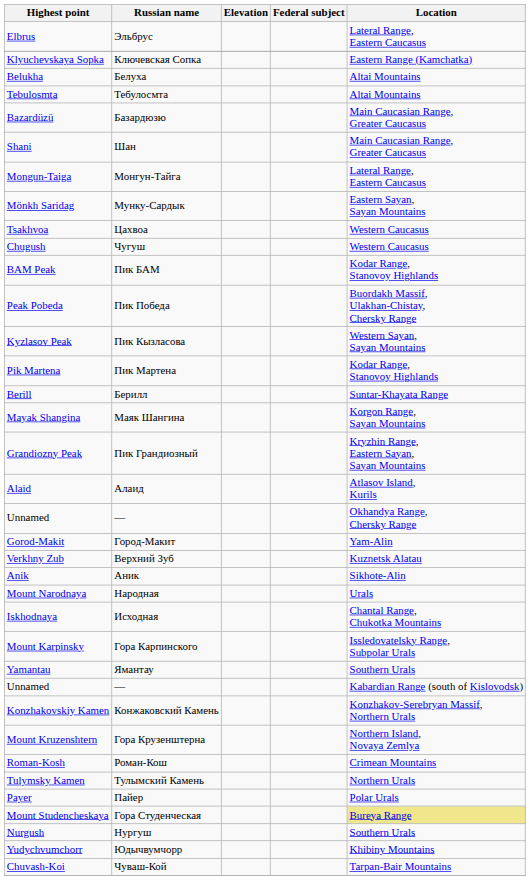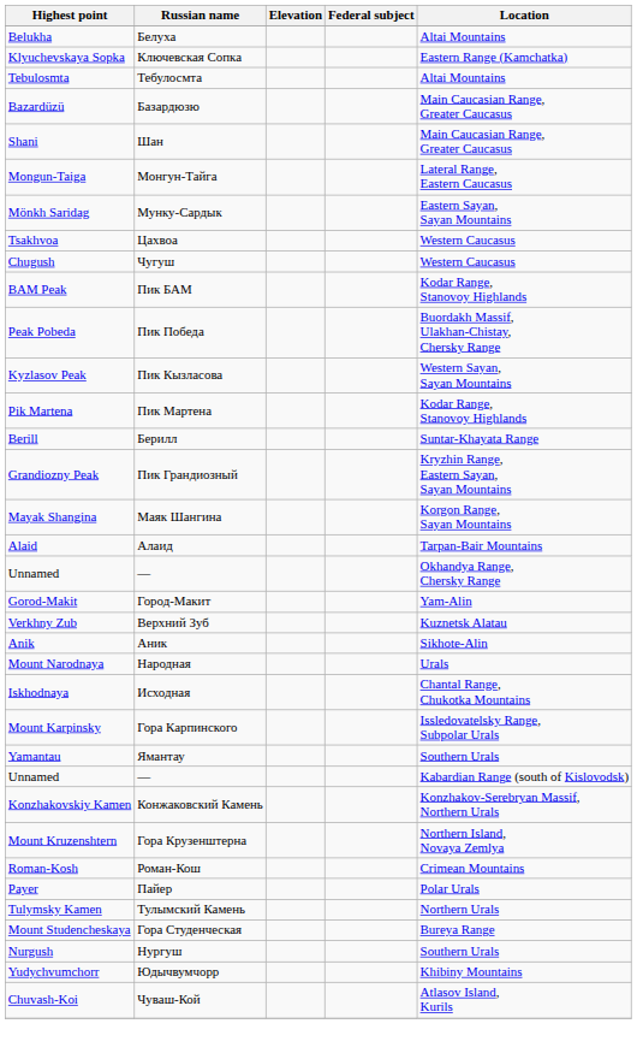 <table class="wikitable sortable">
 <tr>
 <th>Highest point</th>
 <th>Russian name</th>
 <th>Elevation</th>
 <th>Federal subject</th>
 <th>Location</th>
 </tr>
 <tr>
-<td><a href='#'>Elbrus</a></td>
-<td>Эльбрус</td>
-<td></td>
-<td><br></td>
-<td><a href='#'>Lateral Range</a>,<br> <a href='#'>Eastern Caucasus</a></td>
 </tr>
 <tr>
+<td><a href='#'>Belukha</a></td>
+<td>Белуха</td>
+<td></td>
+<td></td>
+<td><a href='#'>Altai Mountains</a></td>
 </tr>
 <tr>
 <td><a href='#'>Klyuchevskaya Sopka</a></td>
 <td>Ключевская Сопка</td>
 <td></td>
 <td></td>
 <td><a href='#'>Eastern Range (Kamchatka)</a></td>
-</tr>
-<tr>
-<td><a href='#'>Belukha</a></td>
-<td>Белуха</td>
-<td></td>
-<td></td>
-<td><a href='#'>Altai Mountains</a></td>
 </tr>
 <tr>
 <td><a href='#'>Tebulosmta</a></td>
 <td>Тебулосмта</td>
 <td></td>
 <td></td>
 <td><a href='#'>Altai Mountains</a></td>
 </tr>
 <tr>
 <td><a href='#'>Bazardüzü</a></td>
 <td>Базардюзю</td>
 <td></td>
 <td></td>
 <td><a href='#'>Main Caucasian Range</a>,<br><a href='#'>Greater Caucasus</a></td>
 </tr>
 <tr>
 <td><a href='#'>Shani</a></td>
 <td>Шан</td>
 <td></td>
 <td></td>
 <td><a href='#'>Main Caucasian Range</a>,<br><a href='#'>Greater Caucasus</a></td>
 </tr>
 <tr>
 <td><a href='#'>Mongun-Taiga</a></td>
 <td>Монгун-Тайга</td>
 <td></td>
 <td></td>
 <td><a href='#'>Lateral Range</a>,<br><a href='#'>Eastern Caucasus</a></td>
 </tr>
 <tr>
 <td><a href='#'>Mönkh Saridag</a></td>
 <td>Мунку-Сардык</td>
 <td></td>
 <td></td>
 <td><a href='#'>Eastern Sayan</a>,<br><a href='#'>Sayan Mountains</a></td>
 </tr>
 <tr>
 <td><a href='#'>Tsakhvoa</a></td>
 <td>Цахвоа</td>
 <td></td>
 <td></td>
 <td><a href='#'>Western Caucasus</a></td>
 </tr>
 <tr>
 <td><a href='#'>Chugush</a></td>
 <td>Чугуш</td>
 <td></td>
 <td></td>
 <td><a href='#'>Western Caucasus</a></td>
 </tr>
 <tr>
 <td><a href='#'>BAM Peak</a></td>
 <td>Пик БАМ</td>
 <td></td>
 <td></td>
 <td><a href='#'>Kodar Range</a>,<br><a href='#'>Stanovoy Highlands</a></td>
 </tr>
 <tr>
 <td><a href='#'>Peak Pobeda</a></td>
 <td>Пик Победа</td>
 <td></td>
 <td></td>
 <td><a href='#'>Buordakh Massif</a>,<br><a href='#'>Ulakhan-Chistay</a>,<br><a href='#'>Chersky Range</a></td>
 </tr>
 <tr>
 <td><a href='#'>Kyzlasov Peak</a></td>
 <td>Пик Кызласова</td>
 <td></td>
 <td></td>
 <td><a href='#'>Western Sayan</a>,<br><a href='#'>Sayan Mountains</a></td>
 </tr>
 <tr>
 <td><a href='#'>Pik Martena</a></td>
 <td>Пик Мартена</td>
 <td></td>
 <td></td>
 <td><a href='#'>Kodar Range</a>,<br><a href='#'>Stanovoy Highlands</a></td>
 </tr>
 <tr>
 <td><a href='#'>Berill</a></td>
 <td>Берилл</td>
 <td></td>
 <td></td>
 <td><a href='#'>Suntar-Khayata Range</a></td>
 </tr>
 <tr>
+<td><a href='#'>Grandiozny Peak</a></td>
+<td>Пик Грандиозный</td>
+<td></td>
+<td></td>
+<td><a href='#'>Kryzhin Range</a>,<br><a href='#'>Eastern Sayan</a>,<br><a href='#'>Sayan Mountains</a></td>
+</tr>
+<tr>
 <td><a href='#'>Mayak Shangina</a></td>
 <td>Маяк Шангина</td>
 <td></td>
 <td></td>
 <td><a href='#'>Korgon Range</a>,<br><a href='#'>Sayan Mountains</a></td>
 </tr>
 <tr>
-<td><a href='#'>Grandiozny Peak</a></td>
-<td>Пик Грандиозный</td>
-<td></td>
-<td></td>
-<td><a href='#'>Kryzhin Range</a>,<br><a href='#'>Eastern Sayan</a>,<br><a href='#'>Sayan Mountains</a></td>
-</tr>
-<tr>
 <td><a href='#'>Alaid</a></td>
 <td>Алаид</td>
 <td></td>
 <td></td>
-<td><a href='#'>Atlasov Island</a>,<br><a href='#'>Kurils</a></td>
+<td><a href='#'>Tarpan-Bair Mountains</a></td>
 </tr>
 <tr>
 <td>Unnamed</td>
 <td>—</td>
 <td></td>
 <td></td>
 <td><a href='#'>Okhandya Range</a>,<br><a href='#'>Chersky Range</a></td>
 </tr>
 <tr>
 <td><a href='#'>Gorod-Makit</a></td>
 <td>Город-Макит</td>
 <td></td>
 <td></td>
 <td><a href='#'>Yam-Alin</a></td>
 </tr>
 <tr>
 <td><a href='#'>Verkhny Zub</a></td>
 <td>Верхний Зуб</td>
 <td></td>
 <td></td>
 <td><a href='#'>Kuznetsk Alatau</a></td>
 </tr>
 <tr>
 <td><a href='#'>Anik</a></td>
 <td>Аник</td>
 <td></td>
 <td></td>
 <td><a href='#'>Sikhote-Alin</a></td>
 </tr>
 <tr>
 <td><a href='#'>Mount Narodnaya</a></td>
 <td>Народная</td>
 <td></td>
 <td><br></td>
 <td><a href='#'>Urals</a></td>
 </tr>
 <tr>
 <td><a href='#'>Iskhodnaya</a></td>
 <td>Исходная</td>
 <td></td>
 <td></td>
 <td><a href='#'>Chantal Range</a>,<br><a href='#'>Chukotka Mountains</a></td>
 </tr>
 <tr>
 <td><a href='#'>Mount Karpinsky</a></td>
 <td>Гора Карпинского</td>
 <td></td>
 <td></td>
 <td><a href='#'>Issledovatelsky Range</a>,<br><a href='#'>Subpolar Urals</a></td>
 </tr>
 <tr>
 <td><a href='#'>Yamantau</a></td>
 <td>Ямантау</td>
 <td></td>
 <td></td>
 <td><a href='#'>Southern Urals</a></td>
 </tr>
 <tr>
 <td>Unnamed</td>
 <td>—</td>
 <td></td>
 <td></td>
 <td><a href='#'>Kabardian Range</a> (south of <a href='#'>Kislovodsk</a>)</td>
 </tr>
 <tr>
 <td><a href='#'>Konzhakovskiy Kamen</a></td>
 <td>Конжаковский Камень</td>
 <td></td>
 <td></td>
 <td><a href='#'>Konzhakov-Serebryan Massif</a>,<br><a href='#'>Northern Urals</a></td>
 </tr>
 <tr>
 <td><a href='#'>Mount Kruzenshtern</a></td>
 <td>Гора Крузенштерна</td>
 <td></td>
 <td></td>
 <td><a href='#'>Northern Island</a>,<br><a href='#'>Novaya Zemlya</a></td>
 </tr>
 <tr>
 <td><a href='#'>Roman-Kosh</a></td>
 <td>Роман-Кош</td>
 <td></td>
 <td></td>
 <td><a href='#'>Crimean Mountains</a></td>
 </tr>
 <tr>
+<td><a href='#'>Payer</a></td>
+<td>Пайер</td>
+<td></td>
+<td></td>
+<td><a href='#'>Polar Urals</a></td>
+</tr>
+<tr>
 <td><a href='#'>Tulymsky Kamen</a></td>
 <td>Тулымский Камень</td>
 <td></td>
 <td></td>
 <td><a href='#'>Northern Urals</a></td>
 </tr>
 <tr>
-<td><a href='#'>Payer</a></td>
-<td>Пайер</td>
-<td></td>
-<td></td>
-<td><a href='#'>Polar Urals</a></td>
-</tr>
-<tr>
 <td><a href='#'>Mount Studencheskaya</a></td>
 <td>Гора Студенческая</td>
 <td></td>
 <td></td>
-<td style="background: khaki;"><a href='#'>Bureya Range</a></td>
+<td><a href='#'>Bureya Range</a></td>
 </tr>
 <tr>
 <td><a href='#'>Nurgush</a></td>
 <td>Нургуш</td>
 <td></td>
 <td></td>
 <td><a href='#'>Southern Urals</a></td>
 </tr>
 <tr>
 <td><a href='#'>Yudychvumchorr</a></td>
 <td>Юдычвумчорр</td>
 <td></td>
 <td></td>
 <td><a href='#'>Khibiny Mountains</a></td>
 </tr>
 <tr>
 <td><a href='#'>Chuvash-Koi</a></td>
 <td>Чуваш-Кой</td>
 <td></td>
 <td></td>
-<td><a href='#'>Tarpan-Bair Mountains</a></td>
+<td><a href='#'>Atlasov Island</a>,<br><a href='#'>Kurils</a></td>
 </tr>
 <tr>
 </tr>
 </table>
